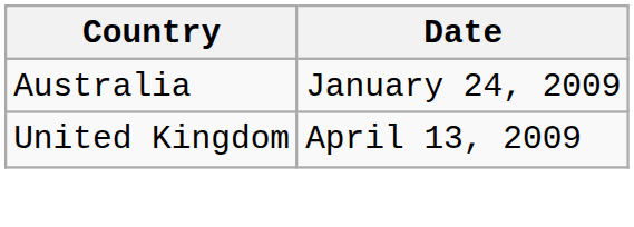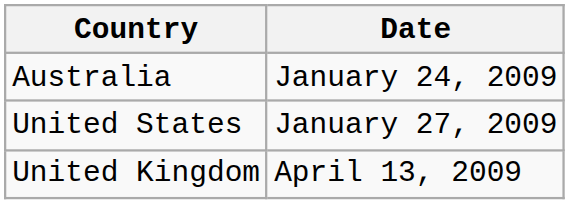 <table class="wikitable">
 <tr>
 <th>Country</th>
 <th>Date</th>
 </tr>
 <tr>
 <td>Australia</td>
 <td>January 24, 2009</td>
 </tr>
 <tr>
+<td>United States</td>
+<td>January 27, 2009</td>
+</tr>
+<tr>
 <td>United Kingdom</td>
 <td>April 13, 2009</td>
 </tr>
 </table>
